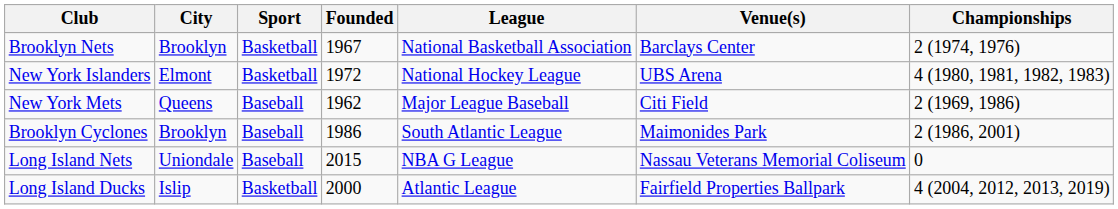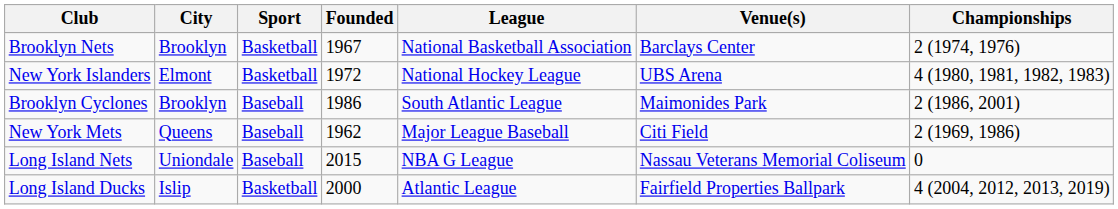 <table class="wikitable sortable">
 <tr>
 <th>Club</th>
 <th>City</th>
 <th>Sport</th>
 <th>Founded</th>
 <th>League</th>
 <th>Venue(s)</th>
 <th>Championships</th>
 </tr>
 <tr>
 <td><a href='#'>Brooklyn Nets</a></td>
 <td><a href='#'>Brooklyn</a></td>
 <td><a href='#'>Basketball</a></td>
 <td>1967</td>
 <td><a href='#'>National Basketball Association</a></td>
 <td><a href='#'>Barclays Center</a></td>
 <td>2 (1974, 1976)</td>
 </tr>
 <tr>
 <td><a href='#'>New York Islanders</a></td>
 <td><a href='#'>Elmont</a></td>
 <td><a href='#'>Basketball</a></td>
 <td>1972</td>
 <td><a href='#'>National Hockey League</a></td>
 <td><a href='#'>UBS Arena</a></td>
 <td>4 (1980, 1981, 1982, 1983)</td>
 </tr>
 <tr>
+<td><a href='#'>Brooklyn Cyclones</a></td>
+<td><a href='#'>Brooklyn</a></td>
+<td><a href='#'>Baseball</a></td>
+<td>1986</td>
+<td><a href='#'>South Atlantic League</a></td>
+<td><a href='#'>Maimonides Park</a></td>
+<td>2 (1986, 2001)</td>
+</tr>
+<tr>
 <td><a href='#'>New York Mets</a></td>
 <td><a href='#'>Queens</a></td>
 <td><a href='#'>Baseball</a></td>
 <td>1962</td>
 <td><a href='#'>Major League Baseball</a></td>
 <td><a href='#'>Citi Field</a></td>
 <td>2 (1969, 1986)</td>
-</tr>
-<tr>
-<td><a href='#'>Brooklyn Cyclones</a></td>
-<td><a href='#'>Brooklyn</a></td>
-<td><a href='#'>Baseball</a></td>
-<td>1986</td>
-<td><a href='#'>South Atlantic League</a></td>
-<td><a href='#'>Maimonides Park</a></td>
-<td>2 (1986, 2001)</td>
 </tr>
 <tr>
 <td><a href='#'>Long Island Nets</a></td>
 <td><a href='#'>Uniondale</a></td>
 <td><a href='#'>Baseball</a></td>
 <td>2015</td>
 <td><a href='#'>NBA G League</a></td>
 <td><a href='#'>Nassau Veterans Memorial Coliseum</a></td>
 <td>0</td>
 </tr>
 <tr>
 <td><a href='#'>Long Island Ducks</a></td>
 <td><a href='#'>Islip</a></td>
 <td><a href='#'>Basketball</a></td>
 <td>2000</td>
 <td><a href='#'>Atlantic League</a></td>
 <td><a href='#'>Fairfield Properties Ballpark</a></td>
 <td>4 (2004, 2012, 2013, 2019)</td>
 </tr>
 </table>
